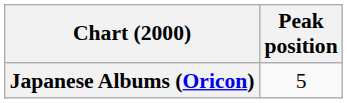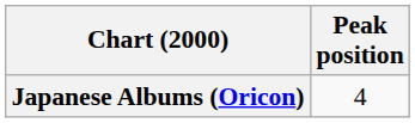 <table class="wikitable sortable plainrowheaders" style="text-align:center;">
 <tr>
 <th scope="col">Chart (2000)</th>
 <th scope="col">Peak<br>position</th>
 </tr>
 <tr>
 <th scope="row">Japanese Albums (<a href='#'>Oricon</a>)</th>
-<td>5</td>
+<td>4</td>
 </tr>
 </table>
